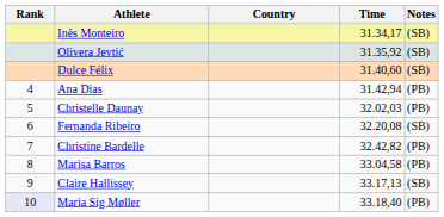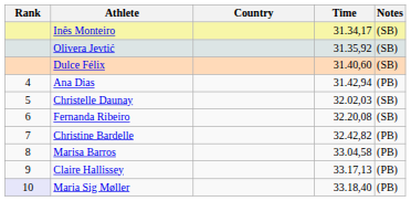 <table class = "wikitable">
 <tr>
 <th width = 60>Rank</th>
 <th width = 200>Athlete</th>
 <th width = 170>Country</th>
 <th width = 80>Time</th>
 <th>Notes</th>
 </tr>
 <tr bgcolor="#F7F6A8">
 <td align=center></td>
 <td><a href='#'>Inês Monteiro</a></td>
 <td></td>
 <td align="right">31.34,17</td>
 <td>(SB)</td>
 </tr>
 <tr bgcolor="#DCE5E5">
 <td align=center></td>
 <td><a href='#'>Olivera Jevtić</a></td>
 <td></td>
 <td align="right">31.35,92</td>
 <td>(SB)</td>
 </tr>
 <tr bgcolor="#FFDAB9">
 <td align=center></td>
 <td><a href='#'>Dulce Félix</a></td>
 <td></td>
 <td align="right">31.40,60</td>
 <td>(SB)</td>
 </tr>
 <tr>
 <td align=center>4</td>
 <td><a href='#'>Ana Dias</a></td>
 <td></td>
 <td align="right">31.42,94</td>
 <td>(PB)</td>
 </tr>
 <tr>
 <td align=center>5</td>
 <td><a href='#'>Christelle Daunay</a></td>
 <td></td>
 <td align="right">32.02,03</td>
-<td>(PB)</td>
+<td>(SB)</td>
 </tr>
 <tr>
 <td align=center>6</td>
 <td><a href='#'>Fernanda Ribeiro</a></td>
 <td></td>
 <td align="right">32.20,08</td>
 <td>(SB)</td>
 </tr>
 <tr>
 <td align=center>7</td>
 <td><a href='#'>Christine Bardelle</a></td>
 <td></td>
 <td align="right">32.42,82</td>
 <td>(PB)</td>
 </tr>
 <tr>
 <td align=center>8</td>
 <td><a href='#'>Marisa Barros</a></td>
 <td></td>
 <td align="right">33.04,58</td>
 <td>(PB)</td>
 </tr>
 <tr>
 <td align=center>9</td>
 <td><a href='#'>Claire Hallissey</a></td>
 <td></td>
 <td align="right">33.17,13</td>
-<td>(SB)</td>
+<td>(PB)</td>
 </tr>
 <tr>
 <td align=center style="background: lavender;">10</td>
 <td><a href='#'>Maria Sig Møller</a></td>
 <td></td>
 <td align="right">33.18,40</td>
 <td>(PB)</td>
 </tr>
 </table>
